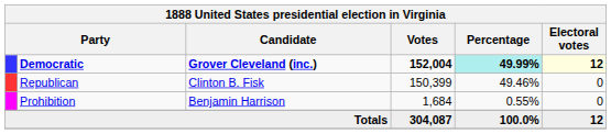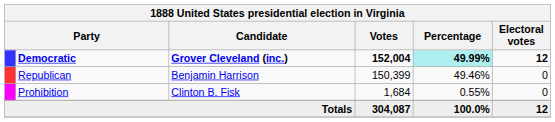 <table class="wikitable" style="font-size: 95%;">
 <tr>
 <th colspan="6">1888 United States presidential election in Virginia</th>
 </tr>
 <tr>
 <th colspan="2" style="width: 15em">Party</th>
 <th style="width: 17em">Candidate</th>
 <th style="width: 5em">Votes</th>
 <th style="width: 7em">Percentage</th>
 <th style="width: 5em">Electoral votes</th>
 </tr>
 <tr>
 <th style="background-color:#3333FF; width: 3px"></th>
 <td style="width: 130px"><strong><a href='#'>Democratic</a></strong></td>
 <td><strong><a href='#'>Grover Cleveland</a></strong> <strong>(<a href='#'>inc.</a>)</strong></td>
 <td align="right"><strong>152,004</strong></td>
 <td align="right" style="background: paleturquoise;"><strong>49.99%</strong></td>
-<td align="right" style="background: lightyellow;"><strong>12</strong></td>
+<td align="right"><strong>12</strong></td>
 </tr>
 <tr>
 <th style="background-color:#FF3333; width: 3px"></th>
 <td style="width: 130px"><a href='#'>Republican</a></td>
-<td><a href='#'>Clinton B. Fisk</a></td>
+<td><a href='#'>Benjamin Harrison</a></td>
 <td align="right">150,399</td>
 <td align="right">49.46%</td>
 <td align="right">0</td>
 </tr>
 <tr>
 <th style="background-color:#FF00FF; width: 3px"></th>
 <td style="width: 130px"><a href='#'>Prohibition</a></td>
-<td><a href='#'>Benjamin Harrison</a></td>
+<td><a href='#'>Clinton B. Fisk</a></td>
 <td align="right">1,684</td>
 <td align="right">0.55%</td>
 <td align="right">0</td>
 </tr>
 <tr>
 </tr>
 <tr bgcolor="#EEEEEE">
 <td colspan="3" align="right"><strong>Totals</strong></td>
 <td align="right"><strong>304,087</strong></td>
 <td align="right"><strong>100.0%</strong></td>
 <td align="right"><strong>12</strong></td>
 </tr>
 <tr>
 </tr>
 </table>
